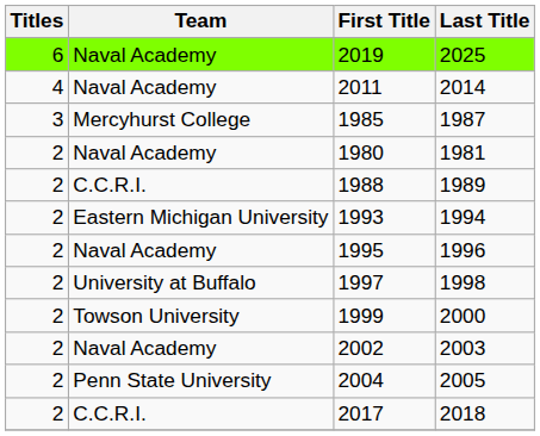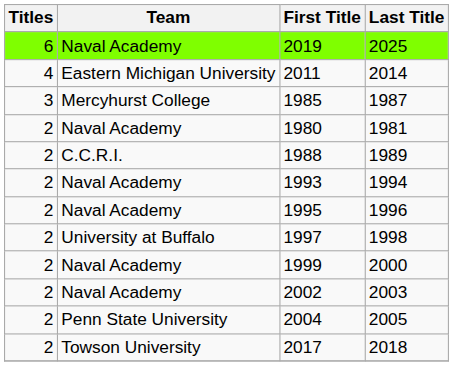 <table class="wikitable">
 <tr>
 <th>Titles</th>
 <th>Team</th>
 <th>First Title</th>
 <th>Last Title</th>
 </tr>
 <tr>
 </tr>
 <tr style="background:chartreuse;">
 <td style="text-align: right;">6</td>
 <td>Naval Academy</td>
 <td>2019</td>
 <td>2025</td>
 </tr>
 <tr>
 <td style="text-align: right;">4</td>
-<td>Naval Academy</td>
+<td>Eastern Michigan University</td>
 <td>2011</td>
 <td>2014</td>
 </tr>
 <tr>
 <td style="text-align: right;">3</td>
 <td>Mercyhurst College</td>
 <td>1985</td>
 <td>1987</td>
 </tr>
 <tr>
 <td style="text-align: right;">2</td>
 <td>Naval Academy</td>
 <td>1980</td>
 <td>1981</td>
 </tr>
 <tr>
 <td style="text-align: right;">2</td>
 <td>C.C.R.I.</td>
 <td>1988</td>
 <td>1989</td>
 </tr>
 <tr>
 <td style="text-align: right;">2</td>
-<td>Eastern Michigan University</td>
+<td>Naval Academy</td>
 <td>1993</td>
 <td>1994</td>
 </tr>
 <tr>
 <td style="text-align: right;">2</td>
 <td>Naval Academy</td>
 <td>1995</td>
 <td>1996</td>
 </tr>
 <tr>
 <td style="text-align: right;">2</td>
 <td>University at Buffalo</td>
 <td>1997</td>
 <td>1998</td>
 </tr>
 <tr>
 <td style="text-align: right;">2</td>
-<td>Towson University</td>
+<td>Naval Academy</td>
 <td>1999</td>
 <td>2000</td>
 </tr>
 <tr>
 <td style="text-align: right;">2</td>
 <td>Naval Academy</td>
 <td>2002</td>
 <td>2003</td>
 </tr>
 <tr>
 <td style="text-align: right;">2</td>
 <td>Penn State University</td>
 <td>2004</td>
 <td>2005</td>
 </tr>
 <tr>
 <td style="text-align: right;">2</td>
-<td>C.C.R.I.</td>
+<td>Towson University</td>
 <td>2017</td>
 <td>2018</td>
 </tr>
 <tr>
 </tr>
 </table>
